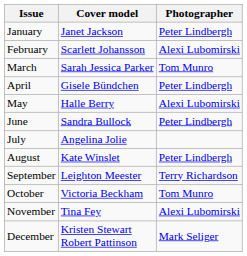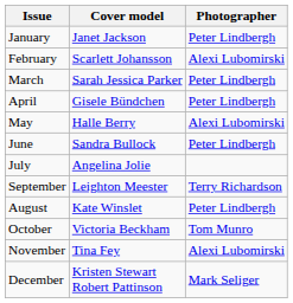 <table class="sortable wikitable">
 <tr>
 <th>Issue</th>
 <th>Cover model</th>
 <th>Photographer</th>
 </tr>
 <tr>
 <td>January</td>
 <td><a href='#'>Janet Jackson</a></td>
 <td><a href='#'>Peter Lindbergh</a></td>
 </tr>
 <tr>
 <td>February</td>
 <td><a href='#'>Scarlett Johansson</a></td>
 <td><a href='#'>Alexi Lubomirski</a></td>
 </tr>
 <tr>
 <td>March</td>
 <td><a href='#'>Sarah Jessica Parker</a></td>
-<td><a href='#'>Tom Munro</a></td>
+<td><a href='#'>Peter Lindbergh</a></td>
 </tr>
 <tr>
 <td>April</td>
 <td><a href='#'>Gisele Bündchen</a></td>
 <td><a href='#'>Peter Lindbergh</a></td>
 </tr>
 <tr>
 <td>May</td>
 <td><a href='#'>Halle Berry</a></td>
 <td><a href='#'>Alexi Lubomirski</a></td>
 </tr>
 <tr>
 <td>June</td>
 <td><a href='#'>Sandra Bullock</a></td>
 <td><a href='#'>Peter Lindbergh</a></td>
 </tr>
 <tr>
 <td>July</td>
 <td><a href='#'>Angelina Jolie</a></td>
 <td></td>
 </tr>
 <tr>
+<td>September</td>
+<td><a href='#'>Leighton Meester</a></td>
+<td><a href='#'>Terry Richardson</a></td>
+</tr>
+<tr>
 <td>August</td>
 <td><a href='#'>Kate Winslet</a></td>
 <td><a href='#'>Peter Lindbergh</a></td>
-</tr>
-<tr>
-<td>September</td>
-<td><a href='#'>Leighton Meester</a></td>
-<td><a href='#'>Terry Richardson</a></td>
 </tr>
 <tr>
 <td>October</td>
 <td><a href='#'>Victoria Beckham</a></td>
 <td><a href='#'>Tom Munro</a></td>
 </tr>
 <tr>
 <td>November</td>
 <td><a href='#'>Tina Fey</a></td>
 <td><a href='#'>Alexi Lubomirski</a></td>
 </tr>
 <tr>
 <td>December</td>
 <td><a href='#'>Kristen Stewart</a><br><a href='#'>Robert Pattinson</a></td>
 <td><a href='#'>Mark Seliger</a></td>
 </tr>
 </table>
